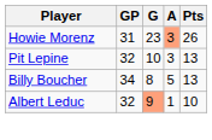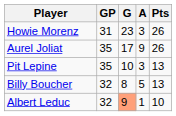 <table class="wikitable">
 <tr>
 <th bgcolor="#DDDDFF" width="125">Player</th>
 <th bgcolor="#DDDDFF" width="5">GP</th>
 <th bgcolor="#DDDDFF" width="5">G</th>
 <th bgcolor="#DDDDFF" width="5">A</th>
 <th bgcolor="#DDDDFF" width="5">Pts</th>
 </tr>
 <tr>
 <td><a href='#'>Howie Morenz</a></td>
 <td>31</td>
 <td>23</td>
-<td style="background: lightsalmon;">3</td>
+<td>3</td>
+<td>26</td>
+</tr>
+<tr>
+<td><a href='#'>Aurel Joliat</a></td>
+<td>35</td>
+<td>17</td>
+<td>9</td>
 <td>26</td>
 </tr>
 <tr>
 <td><a href='#'>Pit Lepine</a></td>
-<td>32</td>
+<td>35</td>
 <td>10</td>
 <td>3</td>
 <td>13</td>
 </tr>
 <tr>
 <td><a href='#'>Billy Boucher</a></td>
-<td>34</td>
+<td>32</td>
 <td>8</td>
 <td>5</td>
 <td>13</td>
 </tr>
 <tr>
 <td><a href='#'>Albert Leduc</a></td>
 <td>32</td>
 <td style="background: lightsalmon;">9</td>
 <td>1</td>
 <td>10</td>
 </tr>
 </table>
